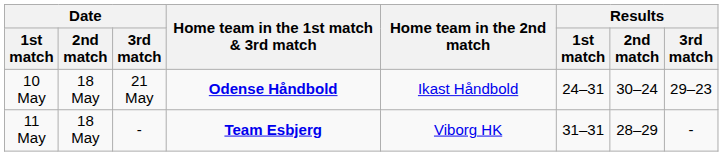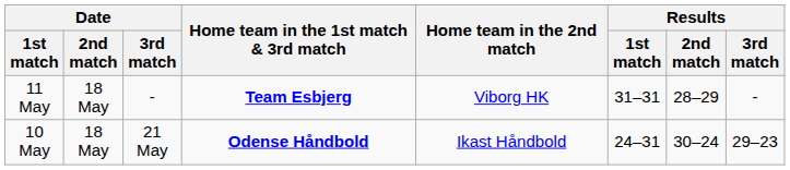 <table class="wikitable" style="text-align:center; margin-left:1em;">
 <tr>
 <th colspan="3">Date</th>
 <th rowspan="2" style="width:220px;">Home team in the 1st match & 3rd match</th>
 <th rowspan="2" style="width:180px;">Home team in the 2nd match</th>
 <th colspan="3">Results</th>
 </tr>
 <tr>
 <th style="width:50px;">1st match</th>
 <th style="width:50px;">2nd match</th>
 <th style="width:50px;">3rd match</th>
 <th style="width:50px;">1st match</th>
 <th style="width:50px;">2nd match</th>
 <th style="width:50px;">3rd match</th>
 </tr>
 <tr>
+<td>11 May</td>
+<td>18 May</td>
+<td>-</td>
+<td><strong><a href='#'>Team Esbjerg</a></strong></td>
+<td><a href='#'>Viborg HK</a></td>
+<td>31–31</td>
+<td>28–29</td>
+<td>-</td>
+</tr>
+<tr>
 <td>10 May</td>
 <td>18 May</td>
 <td>21 May</td>
 <td><strong><a href='#'>Odense Håndbold</a></strong></td>
 <td><a href='#'>Ikast Håndbold</a></td>
 <td>24–31</td>
 <td>30–24</td>
 <td>29–23</td>
 </tr>
-<tr>
-<td>11 May</td>
-<td>18 May</td>
-<td>-</td>
-<td><strong><a href='#'>Team Esbjerg</a></strong></td>
-<td><a href='#'>Viborg HK</a></td>
-<td>31–31</td>
-<td>28–29</td>
-<td>-</td>
-</tr>
 </table>
